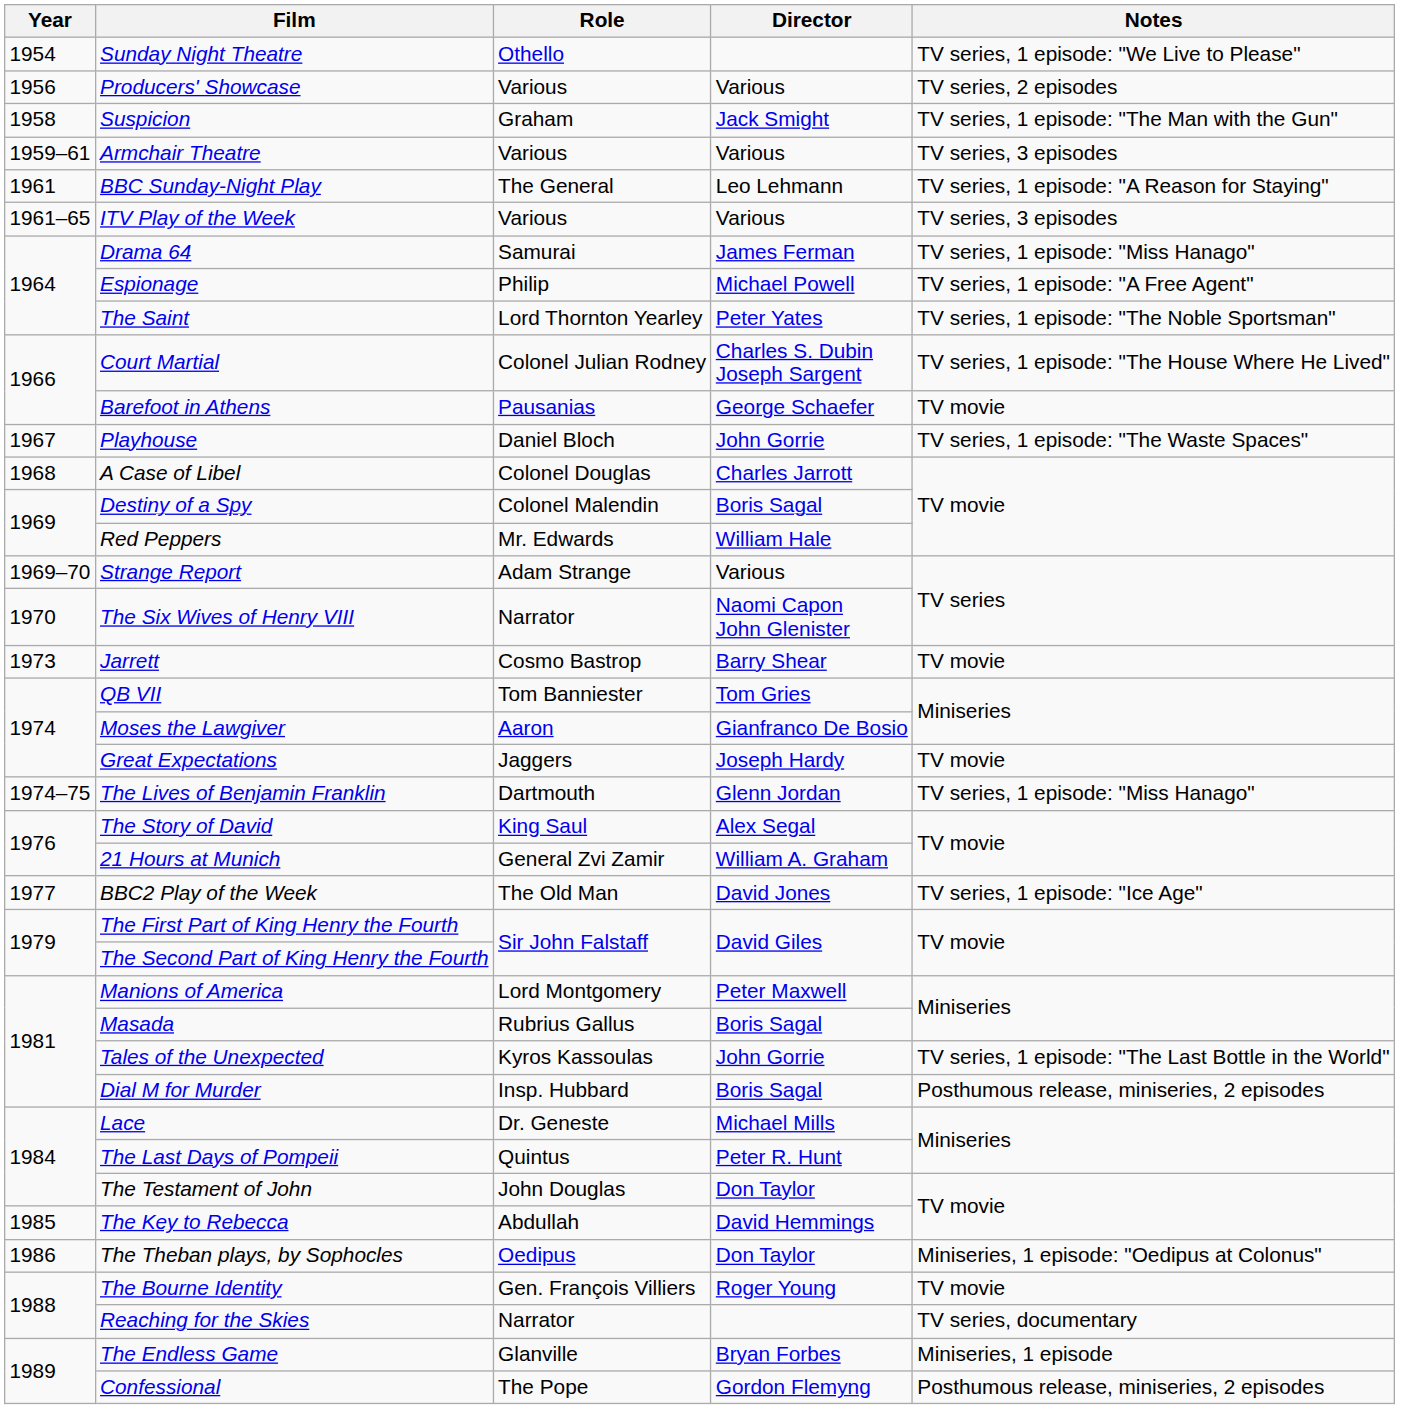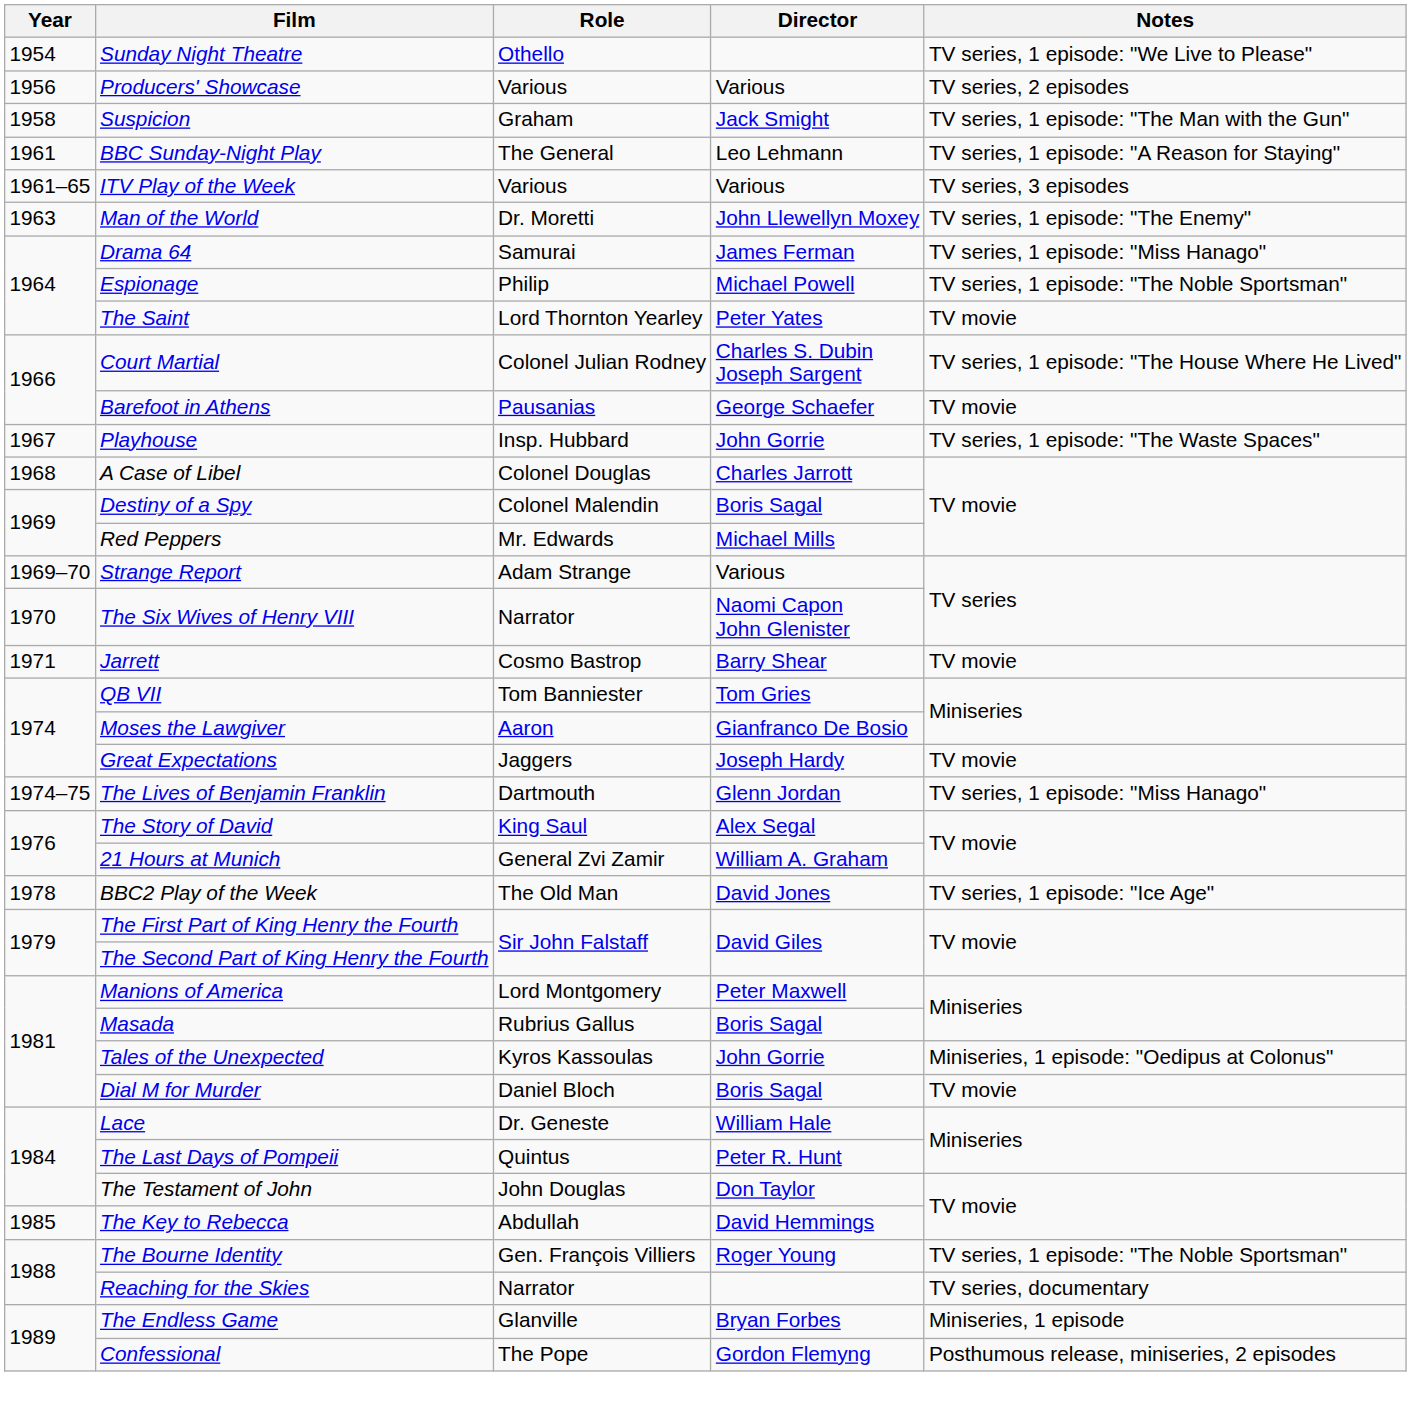 <table class="wikitable sortable">
 <tr>
 <th>Year</th>
 <th>Film</th>
 <th>Role</th>
 <th>Director</th>
 <th class="unsortable">Notes</th>
 </tr>
 <tr>
 <td>1954</td>
 <td><em><a href='#'>Sunday Night Theatre</a></em></td>
 <td><a href='#'>Othello</a></td>
 <td></td>
 <td>TV series, 1 episode: "We Live to Please"</td>
 </tr>
 <tr>
 <td>1956</td>
 <td><em><a href='#'>Producers' Showcase</a></em></td>
 <td>Various</td>
 <td>Various</td>
 <td>TV series, 2 episodes</td>
 </tr>
 <tr>
 <td>1958</td>
 <td><em><a href='#'>Suspicion</a></em></td>
 <td>Graham</td>
 <td><a href='#'>Jack Smight</a></td>
 <td>TV series, 1 episode: "The Man with the Gun"</td>
 </tr>
 <tr>
-<td>1959–61</td>
-<td><em><a href='#'>Armchair Theatre</a></em></td>
-<td>Various</td>
-<td>Various</td>
-<td>TV series, 3 episodes</td>
-</tr>
-<tr>
 <td>1961</td>
 <td><em><a href='#'>BBC Sunday-Night Play</a></em></td>
 <td>The General</td>
 <td>Leo Lehmann</td>
 <td>TV series, 1 episode: "A Reason for Staying"</td>
 </tr>
 <tr>
 <td>1961–65</td>
 <td><em><a href='#'>ITV Play of the Week</a></em></td>
 <td>Various</td>
 <td>Various</td>
 <td>TV series, 3 episodes</td>
 </tr>
 <tr>
+<td>1963</td>
+<td><em><a href='#'>Man of the World</a></em></td>
+<td>Dr. Moretti</td>
+<td><a href='#'>John Llewellyn Moxey</a></td>
+<td>TV series, 1 episode: "The Enemy"</td>
+</tr>
+<tr>
 <td rowspan="3">1964</td>
 <td><em><a href='#'>Drama 64</a></em></td>
 <td>Samurai</td>
 <td><a href='#'>James Ferman</a></td>
 <td>TV series, 1 episode: "Miss Hanago"</td>
 </tr>
 <tr>
 <td><em><a href='#'>Espionage</a></em></td>
 <td>Philip</td>
 <td><a href='#'>Michael Powell</a></td>
-<td>TV series, 1 episode: "A Free Agent"</td>
+<td>TV series, 1 episode: "The Noble Sportsman"</td>
 </tr>
 <tr>
 <td><em><a href='#'>The Saint</a></em></td>
 <td>Lord Thornton Yearley</td>
 <td><a href='#'>Peter Yates</a></td>
-<td>TV series, 1 episode: "The Noble Sportsman"</td>
+<td>TV movie</td>
 </tr>
 <tr>
 <td rowspan="2">1966</td>
 <td><em><a href='#'>Court Martial</a></em></td>
 <td>Colonel Julian Rodney</td>
 <td><a href='#'>Charles S. Dubin</a><br><a href='#'>Joseph Sargent</a></td>
 <td>TV series, 1 episode: "The House Where He Lived"</td>
 </tr>
 <tr>
 <td><em><a href='#'>Barefoot in Athens</a></em></td>
 <td><a href='#'>Pausanias</a></td>
 <td><a href='#'>George Schaefer</a></td>
 <td>TV movie</td>
 </tr>
 <tr>
 <td>1967</td>
 <td><em><a href='#'>Playhouse</a></em></td>
-<td>Daniel Bloch</td>
+<td>Insp. Hubbard</td>
 <td><a href='#'>John Gorrie</a></td>
 <td>TV series, 1 episode: "The Waste Spaces"</td>
 </tr>
 <tr>
 <td>1968</td>
 <td><em>A Case of Libel</em></td>
 <td>Colonel Douglas</td>
 <td><a href='#'>Charles Jarrott</a></td>
 <td rowspan="3">TV movie</td>
 </tr>
 <tr>
 <td rowspan="2">1969</td>
 <td><em><a href='#'>Destiny of a Spy</a></em></td>
 <td>Colonel Malendin</td>
 <td><a href='#'>Boris Sagal</a></td>
 </tr>
 <tr>
 <td><em>Red Peppers</em></td>
 <td>Mr. Edwards</td>
-<td><a href='#'>William Hale</a></td>
+<td><a href='#'>Michael Mills</a></td>
 </tr>
 <tr>
 <td>1969–70</td>
 <td><em><a href='#'>Strange Report</a></em></td>
 <td>Adam Strange</td>
 <td>Various</td>
 <td rowspan="2">TV series</td>
 </tr>
 <tr>
 <td>1970</td>
 <td><em><a href='#'>The Six Wives of Henry VIII</a></em></td>
 <td>Narrator</td>
 <td><a href='#'>Naomi Capon</a><br><a href='#'>John Glenister</a></td>
 </tr>
 <tr>
-<td>1973</td>
+<td>1971</td>
 <td><em><a href='#'>Jarrett</a></em></td>
 <td>Cosmo Bastrop</td>
 <td><a href='#'>Barry Shear</a></td>
 <td>TV movie</td>
 </tr>
 <tr>
 <td rowspan="3">1974</td>
 <td><em><a href='#'>QB VII</a></em></td>
 <td>Tom Banniester</td>
 <td><a href='#'>Tom Gries</a></td>
 <td rowspan="2">Miniseries</td>
 </tr>
 <tr>
 <td><em><a href='#'>Moses the Lawgiver</a></em></td>
 <td><a href='#'>Aaron</a></td>
 <td><a href='#'>Gianfranco De Bosio</a></td>
 </tr>
 <tr>
 <td><em><a href='#'>Great Expectations</a></em></td>
 <td>Jaggers</td>
 <td><a href='#'>Joseph Hardy</a></td>
 <td>TV movie</td>
 </tr>
 <tr>
 <td>1974–75</td>
 <td><em><a href='#'>The Lives of Benjamin Franklin</a></em></td>
 <td>Dartmouth</td>
 <td><a href='#'>Glenn Jordan</a></td>
 <td>TV series, 1 episode: "Miss Hanago"</td>
 </tr>
 <tr>
 <td rowspan="2">1976</td>
 <td><em><a href='#'>The Story of David</a></em></td>
 <td><a href='#'>King Saul</a></td>
 <td><a href='#'>Alex Segal</a></td>
 <td rowspan="2">TV movie</td>
 </tr>
 <tr>
 <td><em><a href='#'>21 Hours at Munich</a></em></td>
 <td>General Zvi Zamir</td>
 <td><a href='#'>William A. Graham</a></td>
 </tr>
 <tr>
-<td>1977</td>
+<td>1978</td>
 <td><em>BBC2 Play of the Week</em></td>
 <td>The Old Man</td>
 <td><a href='#'>David Jones</a></td>
 <td>TV series, 1 episode: "Ice Age"</td>
 </tr>
 <tr>
 <td rowspan="2">1979</td>
 <td><em><a href='#'>The First Part of King Henry the Fourth</a></em></td>
 <td rowspan="2"><a href='#'>Sir John Falstaff</a></td>
 <td rowspan="2"><a href='#'>David Giles</a></td>
 <td rowspan="2">TV movie</td>
 </tr>
 <tr>
 <td><em><a href='#'>The Second Part of King Henry the Fourth</a></em></td>
 </tr>
 <tr>
 <td rowspan="4">1981</td>
 <td><em><a href='#'>Manions of America</a></em></td>
 <td>Lord Montgomery</td>
 <td><a href='#'>Peter Maxwell</a></td>
 <td rowspan="2">Miniseries</td>
 </tr>
 <tr>
 <td><em><a href='#'>Masada</a></em></td>
 <td>Rubrius Gallus</td>
 <td><a href='#'>Boris Sagal</a></td>
 </tr>
 <tr>
 <td><em><a href='#'>Tales of the Unexpected</a></em></td>
 <td>Kyros Kassoulas</td>
 <td><a href='#'>John Gorrie</a></td>
-<td>TV series, 1 episode: "The Last Bottle in the World"</td>
+<td>Miniseries, 1 episode: "Oedipus at Colonus"</td>
 </tr>
 <tr>
 <td><em><a href='#'>Dial M for Murder</a></em></td>
-<td>Insp. Hubbard</td>
+<td>Daniel Bloch</td>
 <td><a href='#'>Boris Sagal</a></td>
-<td>Posthumous release, miniseries, 2 episodes</td>
+<td>TV movie</td>
 </tr>
 <tr>
 <td rowspan="3">1984</td>
 <td><em><a href='#'>Lace</a></em></td>
 <td>Dr. Geneste</td>
-<td><a href='#'>Michael Mills</a></td>
+<td><a href='#'>William Hale</a></td>
 <td rowspan="2">Miniseries</td>
 </tr>
 <tr>
 <td><em><a href='#'>The Last Days of Pompeii</a></em></td>
 <td>Quintus</td>
 <td><a href='#'>Peter R. Hunt</a></td>
 </tr>
 <tr>
 <td><em>The Testament of John</em></td>
 <td>John Douglas</td>
 <td><a href='#'>Don Taylor</a></td>
 <td rowspan="2">TV movie</td>
 </tr>
 <tr>
 <td>1985</td>
 <td><em><a href='#'>The Key to Rebecca</a></em></td>
 <td>Abdullah</td>
 <td><a href='#'>David Hemmings</a></td>
 </tr>
 <tr>
-<td>1986</td>
-<td><em>The Theban plays, by Sophocles</em></td>
-<td><a href='#'>Oedipus</a></td>
-<td><a href='#'>Don Taylor</a></td>
-<td>Miniseries, 1 episode: "Oedipus at Colonus"</td>
-</tr>
-<tr>
 <td rowspan="2">1988</td>
 <td><em><a href='#'>The Bourne Identity</a></em></td>
 <td>Gen. François Villiers</td>
 <td><a href='#'>Roger Young</a></td>
-<td>TV movie</td>
+<td>TV series, 1 episode: "The Noble Sportsman"</td>
 </tr>
 <tr>
 <td><em><a href='#'>Reaching for the Skies</a></em></td>
 <td>Narrator</td>
 <td></td>
 <td>TV series, documentary</td>
 </tr>
 <tr>
 <td rowspan="2">1989</td>
 <td><em><a href='#'>The Endless Game</a></em></td>
 <td>Glanville</td>
 <td><a href='#'>Bryan Forbes</a></td>
 <td>Miniseries, 1 episode</td>
 </tr>
 <tr>
 <td><em><a href='#'>Confessional</a></em></td>
 <td>The Pope</td>
 <td><a href='#'>Gordon Flemyng</a></td>
 <td>Posthumous release, miniseries, 2 episodes</td>
 </tr>
 </table>
